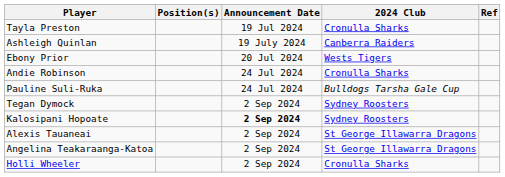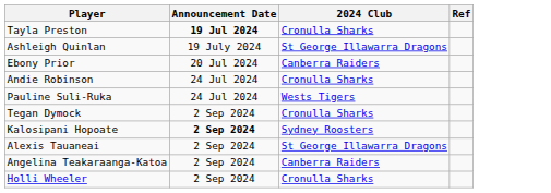 <table class="wikitable" style="text-align: center">
 <tr>
 <th>Player</th>
-<th>Position(s)</th>
 <th>Announcement Date</th>
 <th>2024 Club</th>
 <th>Ref</th>
 </tr>
 <tr>
 <td align=left>Tayla Preston</td>
-<td></td>
-<td>19 Jul 2024</td>
+<td><strong>19 Jul 2024</strong></td>
 <td align=left><a href='#'>Cronulla Sharks</a></td>
 <td></td>
 </tr>
 <tr>
 <td align=left>Ashleigh Quinlan</td>
+<td>19 July 2024</td>
+<td align=left><a href='#'>St George Illawarra Dragons</a></td>
 <td></td>
-<td>19 July 2024</td>
+</tr>
+<tr>
+<td align=left>Ebony Prior</td>
+<td>20 Jul 2024</td>
 <td align=left><a href='#'> Canberra Raiders</a></td>
 <td></td>
 </tr>
 <tr>
-<td align=left>Ebony Prior</td>
-<td></td>
-<td>20 Jul 2024</td>
-<td align=left><a href='#'>Wests Tigers</a></td>
-<td></td>
-</tr>
-<tr>
 <td align=left>Andie Robinson</td>
-<td></td>
 <td>24 Jul 2024</td>
 <td align=left><a href='#'>Cronulla Sharks</a></td>
 <td></td>
 </tr>
 <tr>
 <td align=left>Pauline Suli-Ruka</td>
-<td></td>
 <td>24 Jul 2024</td>
-<td align=left><em>Bulldogs Tarsha Gale Cup</em></td>
+<td align=left><a href='#'>Wests Tigers</a></td>
 <td></td>
 </tr>
 <tr>
 <td align=left>Tegan Dymock</td>
-<td></td>
 <td>2 Sep 2024</td>
-<td align=left><a href='#'>Sydney Roosters</a></td>
+<td align=left><a href='#'>Cronulla Sharks</a></td>
 <td></td>
 </tr>
 <tr>
 <td align=left>Kalosipani Hopoate</td>
-<td></td>
 <td><strong>2 Sep 2024</strong></td>
 <td align=left><a href='#'>Sydney Roosters</a></td>
 <td></td>
 </tr>
 <tr>
 <td align=left>Alexis Tauaneai</td>
-<td></td>
 <td>2 Sep 2024</td>
 <td align=left><a href='#'>St George Illawarra Dragons</a></td>
 <td></td>
 </tr>
 <tr>
 <td align=left>Angelina Teakaraanga-Katoa</td>
-<td></td>
 <td>2 Sep 2024</td>
-<td align=left><a href='#'>St George Illawarra Dragons</a></td>
+<td align=left><a href='#'> Canberra Raiders</a></td>
 <td></td>
 </tr>
 <tr>
 <td align=left><a href='#'>Holli Wheeler</a></td>
-<td></td>
 <td>2 Sep 2024</td>
 <td align=left><a href='#'>Cronulla Sharks</a></td>
 <td></td>
 </tr>
 </table>
